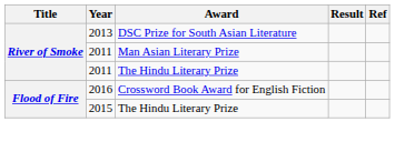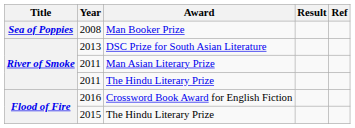 <table class="wikitable sortable plainrowheaders">
 <tr>
 <th scope="col">Title</th>
 <th scope="col">Year</th>
 <th scope="col">Award</th>
 <th scope="col">Result</th>
 <th scope="col" class="unsortable">Ref</th>
+</tr>
+<tr>
+<th scope="row"><em><a href='#'>Sea of Poppies</a></em></th>
+<td>2008</td>
+<td scope="row"><a href='#'>Man Booker Prize</a></td>
+<td></td>
+<td></td>
 </tr>
 <tr>
 <th scope="row" rowspan="3"><em><a href='#'>River of Smoke</a></em></th>
 <td>2013</td>
 <td><a href='#'>DSC Prize for South Asian Literature</a></td>
 <td></td>
 <td></td>
 </tr>
 <tr>
 <td>2011</td>
 <td><a href='#'>Man Asian Literary Prize</a></td>
 <td></td>
 <td></td>
 </tr>
 <tr>
 <td>2011</td>
 <td><a href='#'>The Hindu Literary Prize</a></td>
 <td></td>
 <td></td>
 </tr>
 <tr>
 <th scope="row" rowspan="2"><em><a href='#'>Flood of Fire</a></em></th>
 <td>2016</td>
 <td><a href='#'>Crossword Book Award</a> for English Fiction</td>
 <td></td>
 <td></td>
 </tr>
 <tr>
 <td>2015</td>
 <td>The Hindu Literary Prize</td>
 <td></td>
 <td></td>
 </tr>
 </table>
